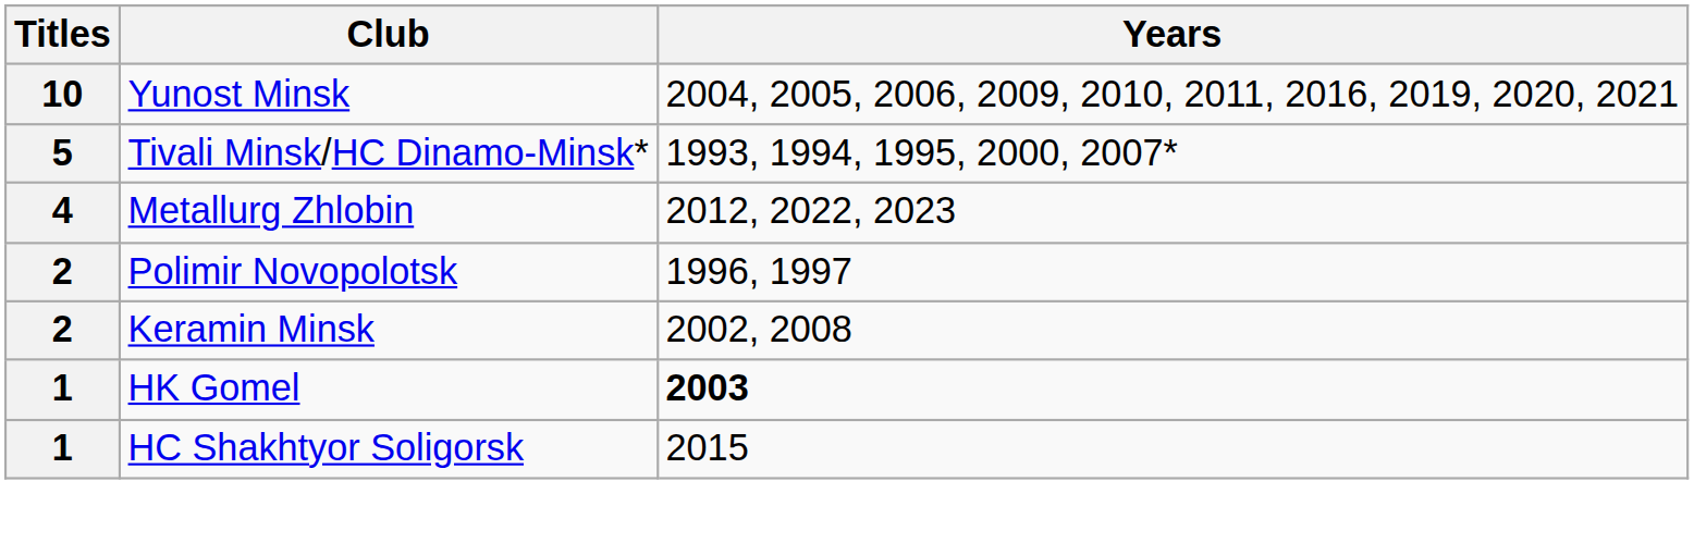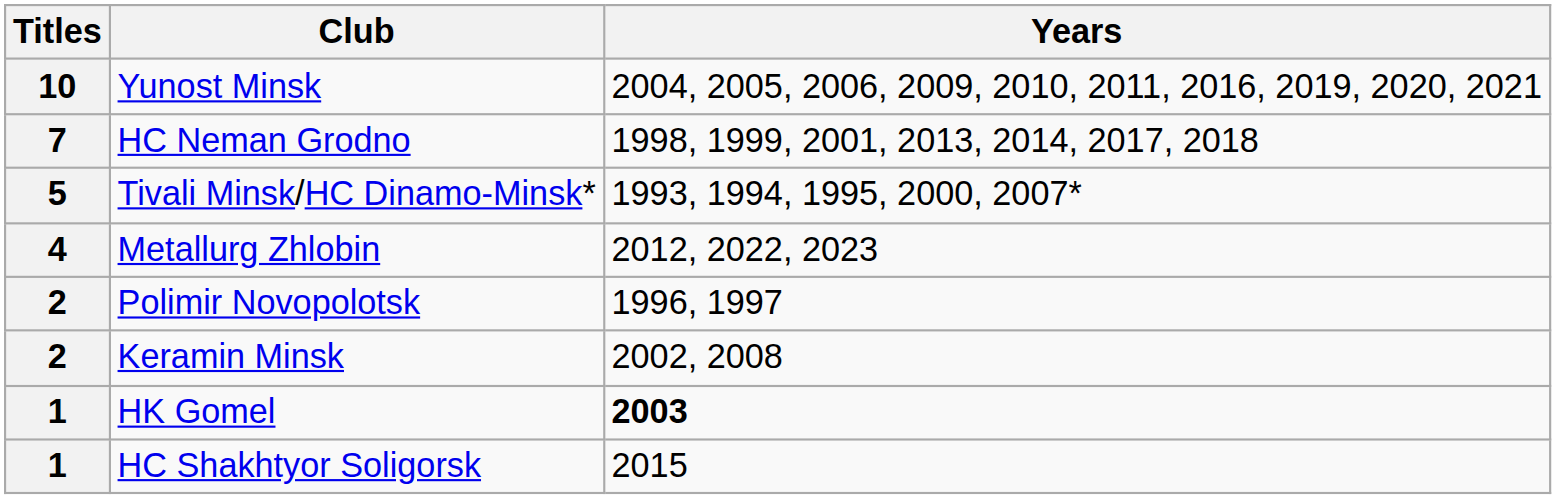 <table class="wikitable">
 <tr bgcolor=#ececec>
 <th>Titles</th>
 <th>Club</th>
 <th>Years</th>
 </tr>
 <tr>
 <th>10</th>
 <td><a href='#'>Yunost Minsk</a></td>
 <td>2004, 2005, 2006, 2009, 2010, 2011, 2016, 2019, 2020, 2021</td>
+</tr>
+<tr>
+<th>7</th>
+<td><a href='#'>HC Neman Grodno</a></td>
+<td>1998, 1999, 2001, 2013, 2014, 2017, 2018</td>
 </tr>
 <tr>
 <th>5</th>
 <td><a href='#'>Tivali Minsk</a>/<a href='#'>HC Dinamo-Minsk</a>*</td>
 <td>1993, 1994, 1995, 2000, 2007*</td>
 </tr>
 <tr>
 <th>4</th>
 <td><a href='#'>Metallurg Zhlobin</a></td>
 <td>2012, 2022, 2023</td>
 </tr>
 <tr>
 <th>2</th>
 <td><a href='#'>Polimir Novopolotsk</a></td>
 <td>1996, 1997</td>
 </tr>
 <tr>
 <th>2</th>
 <td><a href='#'>Keramin Minsk</a></td>
 <td>2002, 2008</td>
 </tr>
 <tr>
 <th>1</th>
 <td><a href='#'>HK Gomel</a></td>
 <td><strong>2003</strong></td>
 </tr>
 <tr>
 <th>1</th>
 <td><a href='#'>HC Shakhtyor Soligorsk</a></td>
 <td>2015</td>
 </tr>
 </table>
